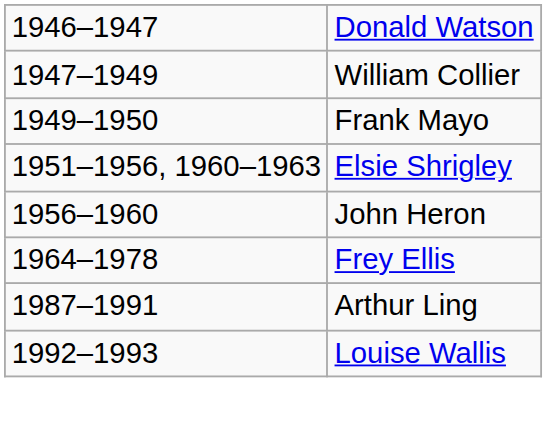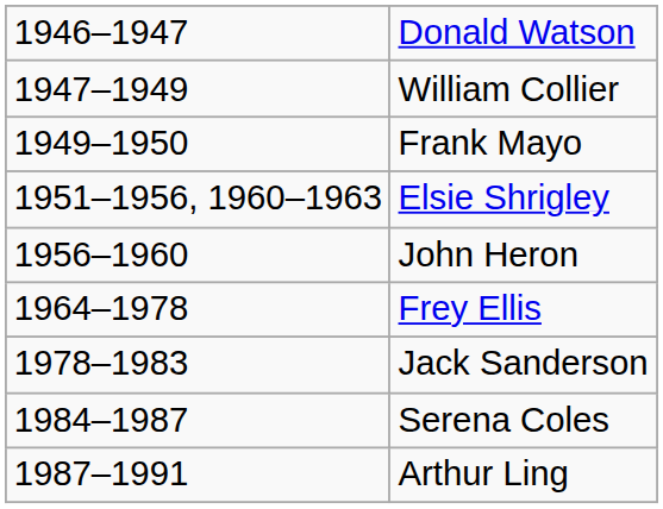 <table class="wikitable">
 <tr>
 <td>1946–1947</td>
 <td><a href='#'>Donald Watson</a></td>
 </tr>
 <tr>
 <td>1947–1949</td>
 <td>William Collier</td>
 </tr>
 <tr>
 <td>1949–1950</td>
 <td>Frank Mayo</td>
 </tr>
 <tr>
 <td>1951–1956, 1960–1963</td>
 <td><a href='#'>Elsie Shrigley</a></td>
 </tr>
 <tr>
 <td>1956–1960</td>
 <td>John Heron</td>
 </tr>
 <tr>
 <td>1964–1978</td>
 <td><a href='#'>Frey Ellis</a></td>
 </tr>
 <tr>
+<td>1978–1983</td>
+<td>Jack Sanderson</td>
+</tr>
+<tr>
+<td>1984–1987</td>
+<td>Serena Coles</td>
+</tr>
+<tr>
 <td>1987–1991</td>
 <td>Arthur Ling</td>
 </tr>
-<tr>
-<td>1992–1993</td>
-<td><a href='#'>Louise Wallis</a></td>
-</tr>
 </table>
